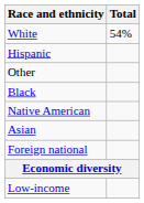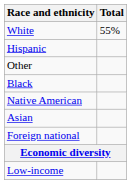 <table class="wikitable floatright sortable collapsible"; text-align:right; font-size:80%;">
 <tr>
 <th>Race and ethnicity</th>
 <th colspan="2" data-sort-type=number>Total</th>
 </tr>
 <tr>
 <td><a href='#'>White</a></td>
-<td align="left">54%</td>
+<td align="left">55%</td>
 </tr>
 <tr>
 <td><a href='#'>Hispanic</a></td>
 <td align=right></td>
 </tr>
 <tr>
 <td>Other</td>
 <td align=right></td>
 </tr>
 <tr>
 <td><a href='#'>Black</a></td>
 <td align=right></td>
 </tr>
 <tr>
 <td><a href='#'>Native American</a></td>
 <td align=right></td>
 </tr>
 <tr>
 <td><a href='#'>Asian</a></td>
 <td align=right></td>
 </tr>
 <tr>
 <td><a href='#'>Foreign national</a></td>
 <td align=right></td>
 </tr>
 <tr>
 <th colspan="3" data-sort-type="number"><a href='#'>Economic diversity</a></th>
 </tr>
 <tr>
 <td><a href='#'>Low-income</a></td>
 <td align=right></td>
 </tr>
 </table>
